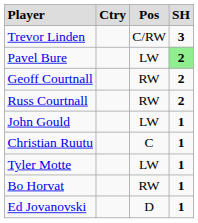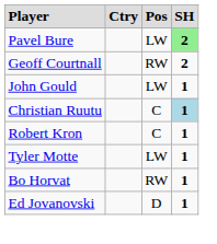 <table class="wikitable">
 <tr align="center" style="font-weight:bold; background-color:#dddddd;" |>
 <td align="left">Player</td>
 <td>Ctry</td>
 <td>Pos</td>
 <td>SH</td>
-</tr>
-<tr align="center">
-<td align="left"><a href='#'>Trevor Linden</a></td>
-<td></td>
-<td>C/RW</td>
-<td><strong>3</strong></td>
 </tr>
 <tr align="center">
 <td align="left"><a href='#'>Pavel Bure</a></td>
 <td></td>
 <td>LW</td>
 <td style="background: lightgreen;"><strong>2</strong></td>
 </tr>
 <tr align="center">
 <td align="left"><a href='#'>Geoff Courtnall</a></td>
 <td></td>
 <td>RW</td>
 <td><strong>2</strong></td>
 </tr>
 <tr align="center">
-<td align="left"><a href='#'>Russ Courtnall</a></td>
-<td></td>
-<td>RW</td>
-<td><strong>2</strong></td>
-</tr>
-<tr align="center">
 <td align="left"><a href='#'>John Gould</a></td>
 <td></td>
 <td>LW</td>
 <td><strong>1</strong></td>
 </tr>
 <tr align="center">
 <td align="left"><a href='#'>Christian Ruutu</a></td>
+<td></td>
+<td>C</td>
+<td style="background: lightblue;"><strong>1</strong></td>
+</tr>
+<tr align="center">
+<td align="left"><a href='#'>Robert Kron</a></td>
 <td></td>
 <td>C</td>
 <td><strong>1</strong></td>
 </tr>
 <tr align="center">
 <td align="left"><a href='#'>Tyler Motte</a></td>
 <td></td>
 <td>LW</td>
 <td><strong>1</strong></td>
 </tr>
 <tr align="center">
 <td align="left"><a href='#'>Bo Horvat</a></td>
 <td></td>
 <td>RW</td>
 <td><strong>1</strong></td>
 </tr>
 <tr align="center">
 <td align="left"><a href='#'>Ed Jovanovski</a></td>
 <td></td>
 <td>D</td>
 <td><strong>1</strong></td>
 </tr>
 </table>
